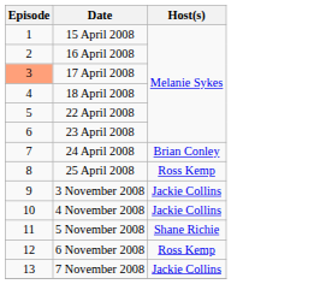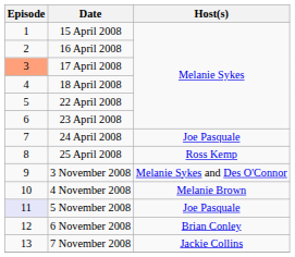 <table class="wikitable" style="text-align:center;">
 <tr>
 <th>Episode</th>
 <th>Date</th>
 <th>Host(s)</th>
 </tr>
 <tr>
 <td>1</td>
 <td>15 April 2008</td>
 <td rowspan=6><a href='#'>Melanie Sykes</a></td>
 </tr>
 <tr>
 <td>2</td>
 <td>16 April 2008</td>
 </tr>
 <tr>
 <td style="background: lightsalmon;">3</td>
 <td>17 April 2008</td>
 </tr>
 <tr>
 <td>4</td>
 <td>18 April 2008</td>
 </tr>
 <tr>
 <td>5</td>
 <td>22 April 2008</td>
 </tr>
 <tr>
 <td>6</td>
 <td>23 April 2008</td>
 </tr>
 <tr>
 <td>7</td>
 <td>24 April 2008</td>
-<td><a href='#'>Brian Conley</a></td>
+<td><a href='#'>Joe Pasquale</a></td>
 </tr>
 <tr>
 <td>8</td>
 <td>25 April 2008</td>
 <td><a href='#'>Ross Kemp</a></td>
 </tr>
 <tr>
 <td>9</td>
 <td>3 November 2008</td>
-<td><a href='#'>Jackie Collins</a></td>
+<td><a href='#'>Melanie Sykes</a> and <a href='#'>Des O'Connor</a></td>
 </tr>
 <tr>
 <td>10</td>
 <td>4 November 2008</td>
-<td><a href='#'>Jackie Collins</a></td>
+<td><a href='#'>Melanie Brown</a></td>
 </tr>
 <tr>
-<td>11</td>
+<td style="background: lavender;">11</td>
 <td>5 November 2008</td>
-<td><a href='#'>Shane Richie</a></td>
+<td><a href='#'>Joe Pasquale</a></td>
 </tr>
 <tr>
 <td>12</td>
 <td>6 November 2008</td>
-<td><a href='#'>Ross Kemp</a></td>
+<td><a href='#'>Brian Conley</a></td>
 </tr>
 <tr>
 <td>13</td>
 <td>7 November 2008</td>
 <td><a href='#'>Jackie Collins</a></td>
 </tr>
 <tr>
 </tr>
 </table>
